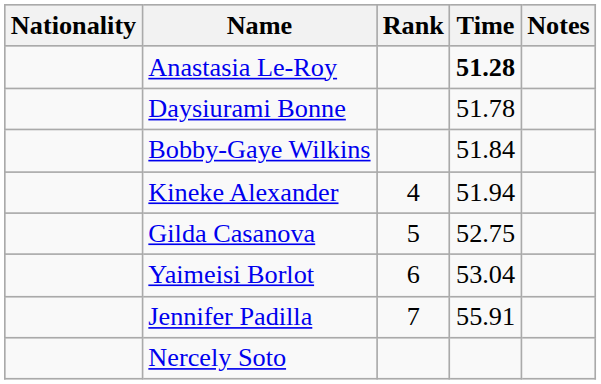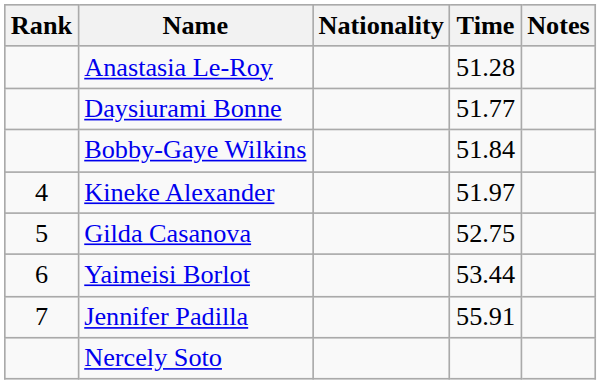 <table class="wikitable sortable" style="text-align:center">
 <tr>
+<th>Rank</th>
+<th>Name</th>
 <th>Nationality</th>
-<th>Name</th>
-<th>Rank</th>
 <th>Time</th>
 <th>Notes</th>
 </tr>
 <tr>
 <td></td>
 <td align=left><a href='#'>Anastasia Le-Roy</a></td>
 <td></td>
-<td><strong>51.28</strong></td>
+<td>51.28</td>
 <td></td>
 </tr>
 <tr>
 <td></td>
 <td align=left><a href='#'>Daysiurami Bonne</a></td>
 <td></td>
-<td>51.78</td>
+<td>51.77</td>
 <td></td>
 </tr>
 <tr>
 <td></td>
 <td align=left><a href='#'>Bobby-Gaye Wilkins</a></td>
 <td></td>
 <td>51.84</td>
 <td></td>
 </tr>
 <tr>
+<td>4</td>
+<td align=left><a href='#'>Kineke Alexander</a></td>
 <td></td>
-<td align=left><a href='#'>Kineke Alexander</a></td>
-<td>4</td>
-<td>51.94</td>
+<td>51.97</td>
 <td></td>
 </tr>
 <tr>
+<td>5</td>
+<td align=left><a href='#'>Gilda Casanova</a></td>
 <td></td>
-<td align=left><a href='#'>Gilda Casanova</a></td>
-<td>5</td>
 <td>52.75</td>
 <td></td>
 </tr>
 <tr>
+<td>6</td>
+<td align=left><a href='#'>Yaimeisi Borlot</a></td>
 <td></td>
-<td align=left><a href='#'>Yaimeisi Borlot</a></td>
-<td>6</td>
-<td>53.04</td>
+<td>53.44</td>
 <td></td>
 </tr>
 <tr>
+<td>7</td>
+<td align=left><a href='#'>Jennifer Padilla</a></td>
 <td></td>
-<td align=left><a href='#'>Jennifer Padilla</a></td>
-<td>7</td>
 <td>55.91</td>
 <td></td>
 </tr>
 <tr>
 <td></td>
 <td align=left><a href='#'>Nercely Soto</a></td>
 <td></td>
 <td></td>
 <td></td>
 </tr>
 </table>
